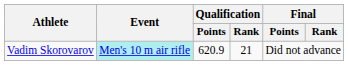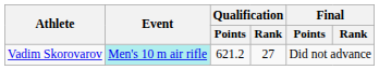 <table class="wikitable" style="font-size:90%">
 <tr>
 <th rowspan="2">Athlete</th>
 <th rowspan="2">Event</th>
 <th colspan=2>Qualification</th>
 <th colspan=2>Final</th>
 </tr>
 <tr style="font-size:95%">
 <th>Points</th>
 <th>Rank</th>
 <th>Points</th>
 <th>Rank</th>
 </tr>
 <tr align=center>
 <td align=left><a href='#'>Vadim Skorovarov</a></td>
 <td align=left style="background: paleturquoise;"><a href='#'>Men's 10 m air rifle</a></td>
-<td>620.9</td>
-<td>21</td>
+<td>621.2</td>
+<td>27</td>
 <td colspan=2>Did not advance</td>
 </tr>
 </table>
